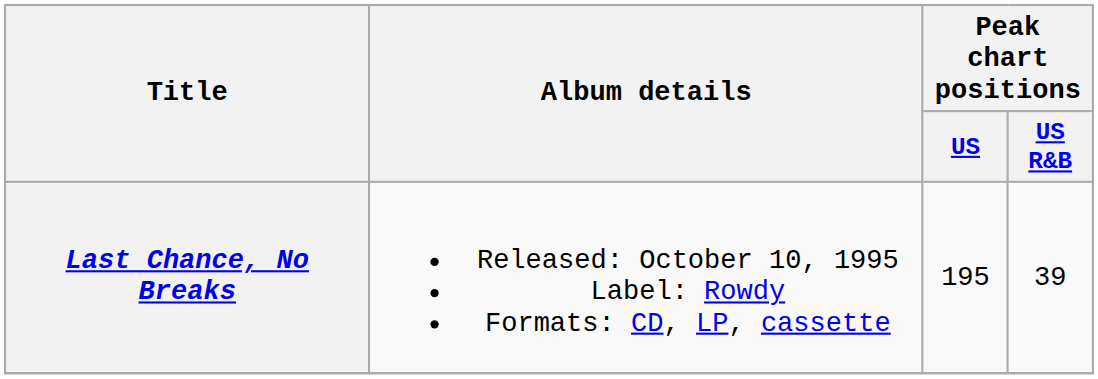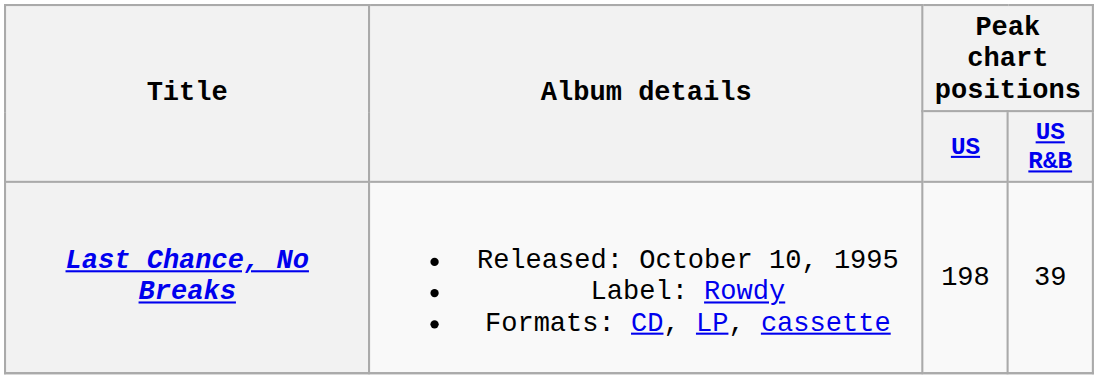 <table class="wikitable plainrowheaders" style="text-align:center;">
 <tr>
 <th scope="col" rowspan="2" style="width:13em;">Title</th>
 <th scope="col" rowspan="2" style="width:20em;">Album details</th>
 <th scope="col" colspan="2">Peak chart positions</th>
 </tr>
 <tr>
 <th scope="col" style="width:3em;font-size:90%;"><a href='#'>US</a><br></th>
 <th scope="col" style="width:3em;font-size:90%;"><a href='#'>US<br>R&B</a><br></th>
 </tr>
 <tr>
 <th scope="row"><em><a href='#'>Last Chance, No Breaks</a></em></th>
 <td><br><ul><li>Released: October 10, 1995</li><li>Label: <a href='#'>Rowdy</a></li><li>Formats: <a href='#'>CD</a>, <a href='#'>LP</a>, <a href='#'>cassette</a></li></ul></td>
-<td>195</td>
+<td>198</td>
 <td>39</td>
 </tr>
 <tr>
 </tr>
 </table>
